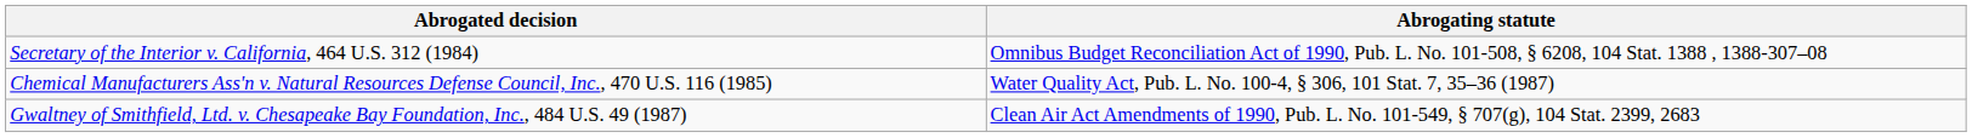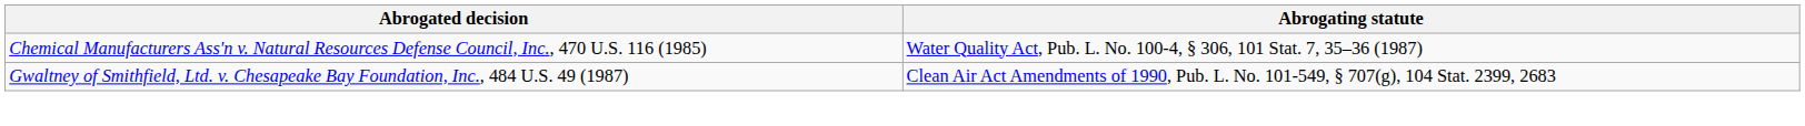 <table class="wikitable" style="width:100%; margin:auto;">
 <tr>
 <th style="width:50%;">Abrogated decision</th>
 <th style="width:50%;">Abrogating statute</th>
-</tr>
-<tr>
-<td><em><a href='#'>Secretary of the Interior v. California</a></em>, 464 U.S. 312 (1984)</td>
-<td><a href='#'>Omnibus Budget Reconciliation Act of 1990</a>, Pub. L. No. 101-508, § 6208, 104 Stat. 1388	, 1388-307–08</td>
 </tr>
 <tr>
 <td><em><a href='#'>Chemical Manufacturers Ass'n v. Natural Resources Defense Council, Inc.</a></em>, 470 U.S. 116 (1985)</td>
 <td><a href='#'>Water Quality Act</a>, Pub. L. No. 100-4, § 306, 101 Stat. 7, 35–36 (1987)</td>
 </tr>
 <tr>
 <td><em><a href='#'>Gwaltney of Smithfield, Ltd. v. Chesapeake Bay Foundation, Inc.</a></em>, 484 U.S. 49 (1987)</td>
 <td><a href='#'>Clean Air Act Amendments of 1990</a>, Pub. L. No. 101-549, § 707(g), 104 Stat. 2399, 2683</td>
 </tr>
 </table>
